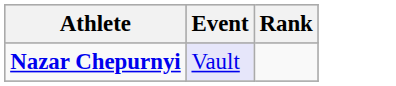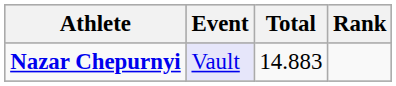 <table class="wikitable" style="font-size:90%">
 <tr>
 <th>Athlete</th>
 <th>Event</th>
+<th>Total</th>
 <th>Rank</th>
 </tr>
 <tr align=center>
 <td align=left><strong><a href='#'>Nazar Chepurnyi</a></strong></td>
 <td align=left style="background: lavender;"><a href='#'>Vault</a></td>
+<td>14.883</td>
 <td></td>
 </tr>
 </table>
